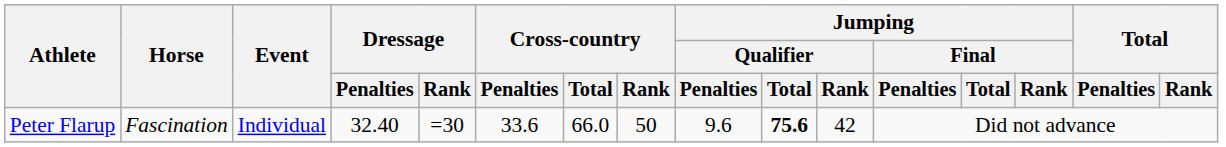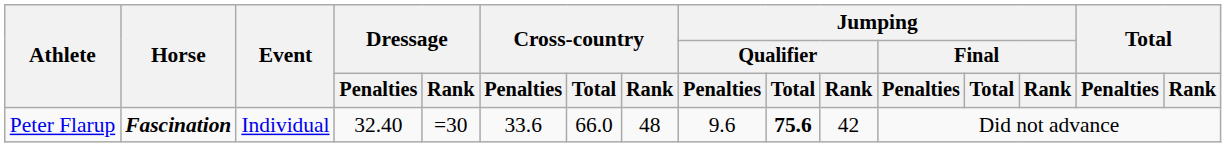 <table class=wikitable style=font-size:90%;text-align:center>
 <tr>
 <th rowspan="3">Athlete</th>
 <th rowspan="3">Horse</th>
 <th rowspan="3">Event</th>
 <th colspan="2" rowspan="2">Dressage</th>
 <th colspan="3" rowspan="2">Cross-country</th>
 <th colspan="6">Jumping</th>
 <th colspan="2" rowspan="2">Total</th>
 </tr>
 <tr style="font-size:95%">
 <th colspan="3">Qualifier</th>
 <th colspan="3">Final</th>
 </tr>
 <tr style="font-size:95%">
 <th>Penalties</th>
 <th>Rank</th>
 <th>Penalties</th>
 <th>Total</th>
 <th>Rank</th>
 <th>Penalties</th>
 <th>Total</th>
 <th>Rank</th>
 <th>Penalties</th>
 <th>Total</th>
 <th>Rank</th>
 <th>Penalties</th>
 <th>Rank</th>
 </tr>
 <tr align=center>
 <td align=left><a href='#'>Peter Flarup</a></td>
-<td align=left><em>Fascination</em></td>
+<td align=left><strong><em>Fascination</em></strong></td>
 <td align=left><a href='#'>Individual</a></td>
 <td>32.40</td>
 <td>=30</td>
 <td>33.6</td>
 <td>66.0</td>
-<td>50</td>
+<td>48</td>
 <td>9.6</td>
 <td><strong>75.6</strong></td>
 <td>42</td>
 <td colspan="5">Did not advance</td>
 </tr>
 </table>
